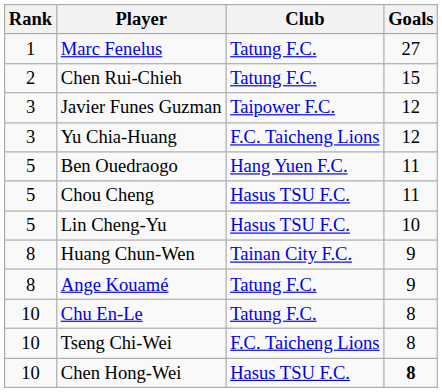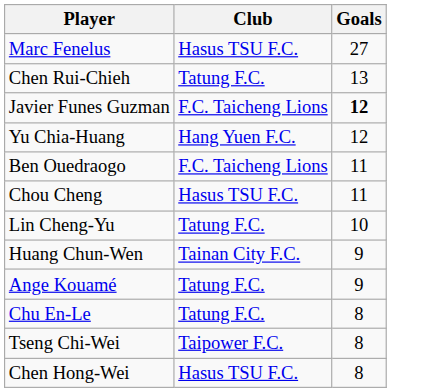 <table class = "wikitable" style = "text-align:center">
 <tr>
-<th>Rank</th>
 <th>Player</th>
 <th>Club</th>
 <th>Goals</th>
 </tr>
 <tr>
-<td>1</td>
 <td align = "left"> <a href='#'>Marc Fenelus</a></td>
-<td align = "left"><a href='#'>Tatung F.C.</a></td>
+<td align = "left"><a href='#'>Hasus TSU F.C.</a></td>
 <td>27</td>
 </tr>
 <tr>
-<td>2</td>
 <td align = "left"> Chen Rui-Chieh</td>
 <td align = "left"><a href='#'>Tatung F.C.</a></td>
-<td>15</td>
+<td>13</td>
 </tr>
 <tr>
-<td>3</td>
 <td align = "left"> Javier Funes Guzman</td>
-<td align = "left"><a href='#'>Taipower F.C.</a></td>
+<td align = "left"><a href='#'>F.C. Taicheng Lions</a></td>
+<td><strong>12</strong></td>
+</tr>
+<tr>
+<td align = "left"> Yu Chia-Huang</td>
+<td align = "left"><a href='#'>Hang Yuen F.C.</a></td>
 <td>12</td>
 </tr>
 <tr>
-<td>3</td>
-<td align = "left"> Yu Chia-Huang</td>
+<td align = "left"> Ben Ouedraogo</td>
 <td align = "left"><a href='#'>F.C. Taicheng Lions</a></td>
-<td>12</td>
-</tr>
-<tr>
-<td>5</td>
-<td align = "left"> Ben Ouedraogo</td>
-<td align = "left"><a href='#'>Hang Yuen F.C.</a></td>
 <td>11</td>
 </tr>
 <tr>
-<td>5</td>
 <td align = "left"> Chou Cheng</td>
 <td align = "left"><a href='#'>Hasus TSU F.C.</a></td>
 <td>11</td>
 </tr>
 <tr>
-<td>5</td>
 <td align = "left"> Lin Cheng-Yu</td>
-<td align = "left"><a href='#'>Hasus TSU F.C.</a></td>
+<td align = "left"><a href='#'>Tatung F.C.</a></td>
 <td>10</td>
 </tr>
 <tr>
-<td>8</td>
 <td align = "left"> Huang Chun-Wen</td>
 <td align = "left"><a href='#'>Tainan City F.C.</a></td>
 <td>9</td>
 </tr>
 <tr>
-<td>8</td>
 <td align = "left"> <a href='#'>Ange Kouamé</a></td>
 <td align = "left"><a href='#'>Tatung F.C.</a></td>
 <td>9</td>
 </tr>
 <tr>
-<td>10</td>
 <td align = "left"> <a href='#'>Chu En-Le</a></td>
 <td align = "left"><a href='#'>Tatung F.C.</a></td>
 <td>8</td>
 </tr>
 <tr>
-<td>10</td>
 <td align = "left"> Tseng Chi-Wei</td>
-<td align = "left"><a href='#'>F.C. Taicheng Lions</a></td>
+<td align = "left"><a href='#'>Taipower F.C.</a></td>
 <td>8</td>
 </tr>
 <tr>
-<td>10</td>
 <td align = "left"> Chen Hong-Wei</td>
 <td align = "left"><a href='#'>Hasus TSU F.C.</a></td>
-<td><strong>8</strong></td>
+<td>8</td>
 </tr>
 </table>
